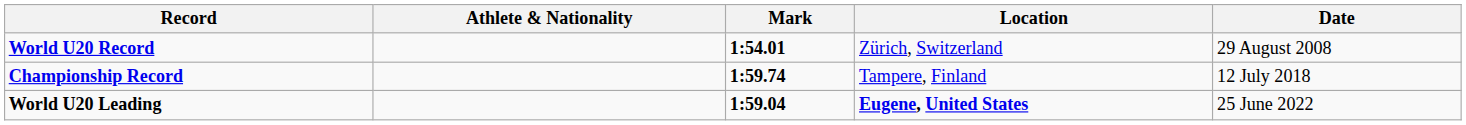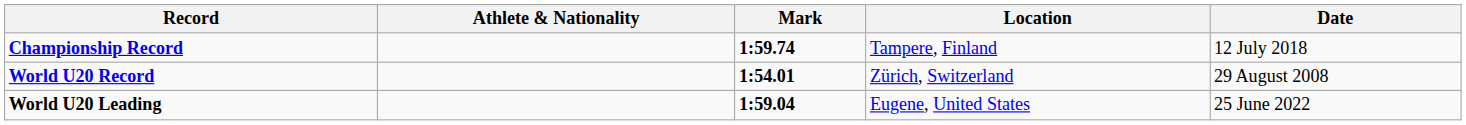 <table class="wikitable" width=65%>
 <tr>
 <th>Record</th>
 <th>Athlete & Nationality</th>
 <th>Mark</th>
 <th>Location</th>
 <th>Date</th>
 </tr>
 <tr>
+<td><strong><a href='#'>Championship Record</a></strong></td>
+<td></td>
+<td><strong>1:59.74</strong></td>
+<td><a href='#'>Tampere</a>, <a href='#'>Finland</a></td>
+<td>12 July 2018</td>
+</tr>
+<tr>
 <td><strong><a href='#'>World U20 Record</a></strong></td>
 <td></td>
 <td><strong>1:54.01</strong></td>
 <td><a href='#'>Zürich</a>, <a href='#'>Switzerland</a></td>
 <td>29 August 2008</td>
 </tr>
 <tr>
-<td><strong><a href='#'>Championship Record</a></strong></td>
-<td></td>
-<td><strong>1:59.74</strong></td>
-<td><a href='#'>Tampere</a>, <a href='#'>Finland</a></td>
-<td>12 July 2018</td>
-</tr>
-<tr>
 <td><strong>World U20 Leading</strong></td>
 <td></td>
 <td><strong>1:59.04</strong></td>
-<td><strong><a href='#'>Eugene</a>, <a href='#'>United States</a></strong></td>
+<td><a href='#'>Eugene</a>, <a href='#'>United States</a></td>
 <td>25 June 2022</td>
 </tr>
 </table>
